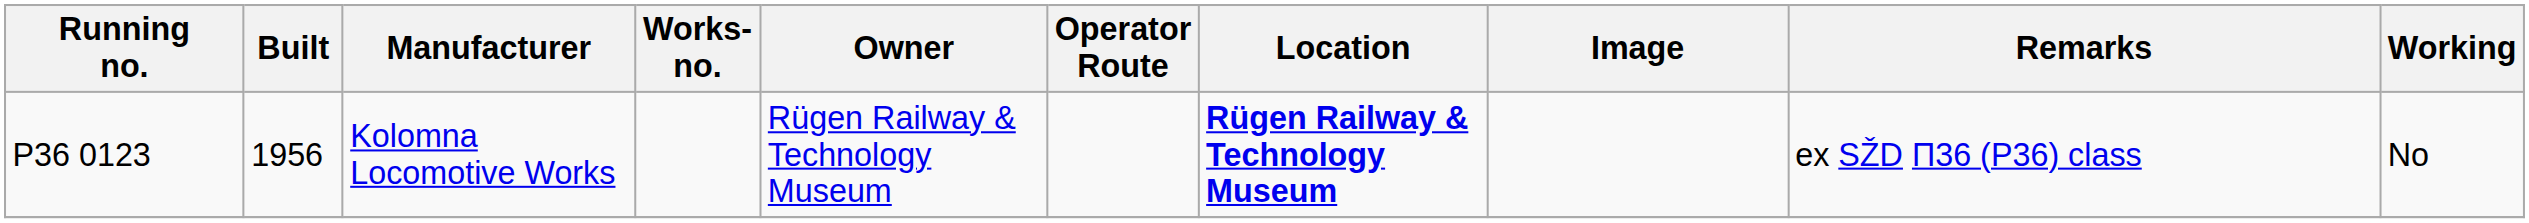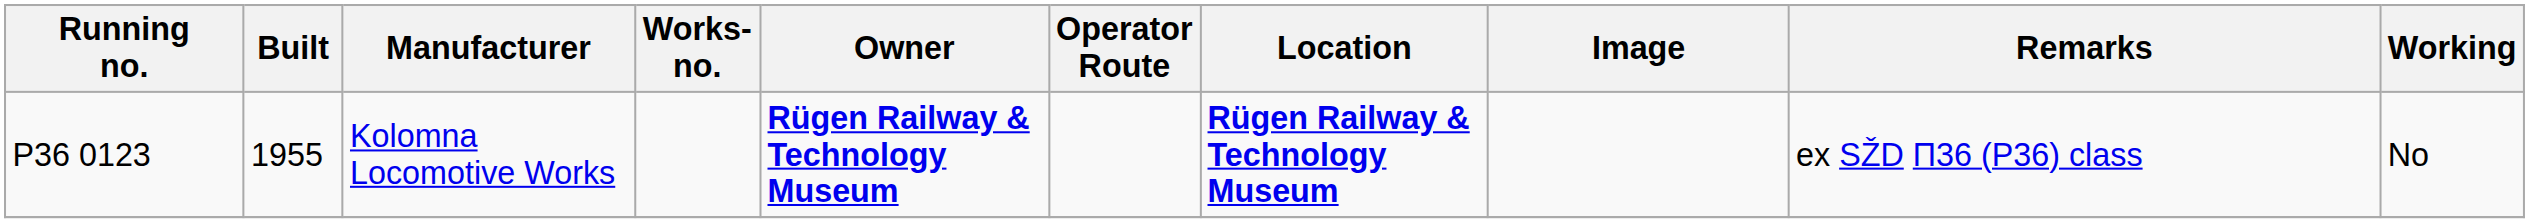 <table class="wikitable" style="width="100%"; border:solid 1px #AAAAAA; background:#e3e3e3;">
 <tr>
 <th width="10%">Running<br>no.</th>
 <th width="4%">Built</th>
 <th width="12%">Manufacturer</th>
 <th width="5%">Works-<br>no.</th>
 <th width="12%">Owner</th>
 <th width="6%">Operator<br>Route</th>
 <th width="12%">Location</th>
 <th width="13%">Image</th>
 <th width="30%">Remarks</th>
 <th width="6%">Working</th>
 </tr>
 <tr>
 <td>P36 0123<br></td>
-<td>1956</td>
+<td>1955</td>
 <td><a href='#'>Kolomna Locomotive Works</a></td>
 <td></td>
-<td><a href='#'>Rügen Railway & Technology Museum</a></td>
+<td><strong><a href='#'>Rügen Railway & Technology Museum</a></strong></td>
 <td></td>
 <td><strong><a href='#'>Rügen Railway & Technology Museum</a></strong></td>
 <td></td>
 <td>ex <a href='#'>SŽD</a> <a href='#'>П36 (P36) class</a></td>
 <td>No</td>
 </tr>
 <tr>
 </tr>
 </table>
